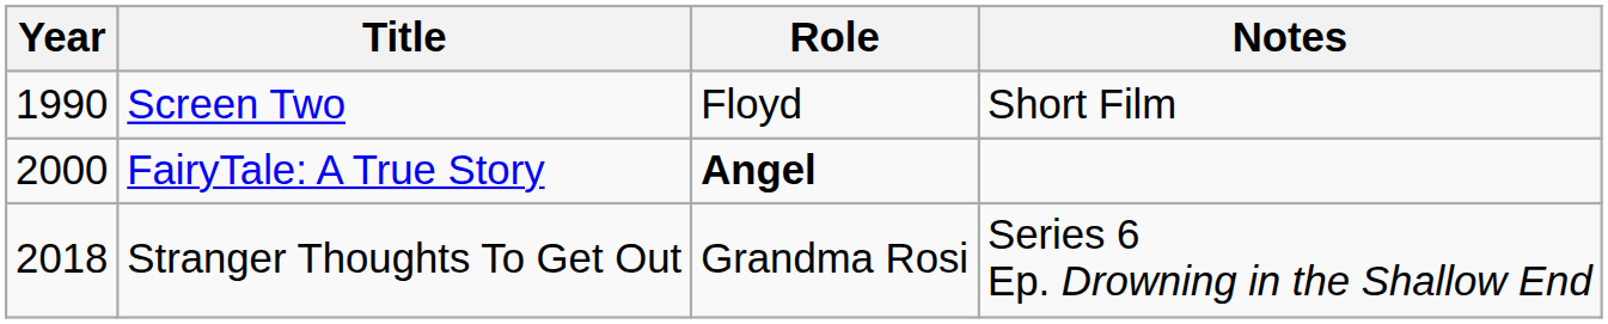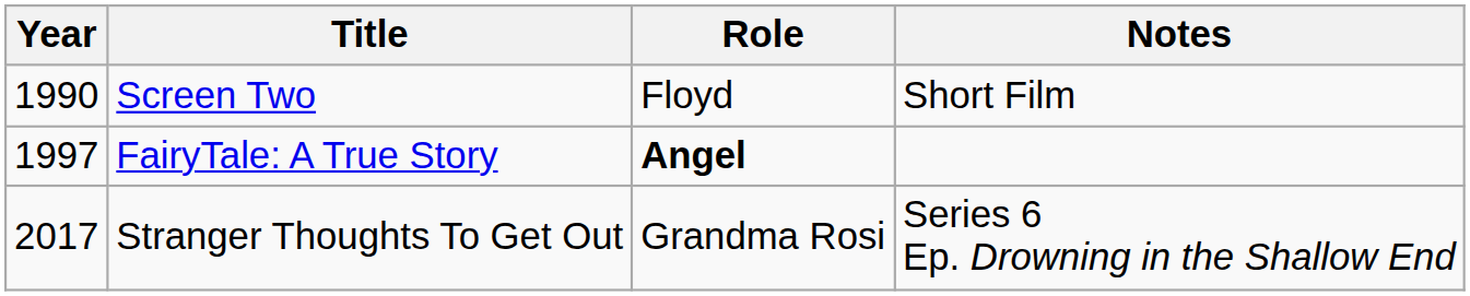 <table class="wikitable">
 <tr>
 <th>Year</th>
 <th>Title</th>
 <th>Role</th>
 <th>Notes</th>
 </tr>
 <tr>
 <td>1990</td>
 <td><a href='#'>Screen Two</a></td>
 <td>Floyd</td>
 <td>Short Film</td>
 </tr>
 <tr>
-<td>2000</td>
+<td>1997</td>
 <td><a href='#'>FairyTale: A True Story</a></td>
 <td><strong>Angel</strong></td>
 <td></td>
 </tr>
 <tr>
-<td>2018</td>
+<td>2017</td>
 <td>Stranger Thoughts To Get Out</td>
 <td>Grandma Rosi</td>
 <td>Series 6<br>Ep. <em>Drowning in the Shallow End</em></td>
 </tr>
 </table>
